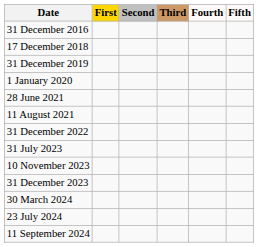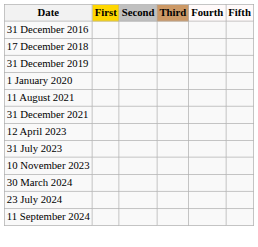 <table class="wikitable">
 <tr>
 <th>Date</th>
 <th style="background-color:gold;">First</th>
 <th style="background-color:silver;">Second</th>
 <th style="background-color:#c96;">Third</th>
 <th style="background-color:snow;">Fourth</th>
 <th style="background-color:snow;">Fifth</th>
 </tr>
 <tr>
 <td>31 December 2016</td>
 <td></td>
 <td></td>
 <td></td>
 <td></td>
 <td></td>
 </tr>
 <tr>
 <td>17 December 2018</td>
 <td></td>
 <td></td>
 <td></td>
 <td></td>
 <td></td>
 </tr>
 <tr>
 <td>31 December 2019</td>
 <td></td>
 <td></td>
 <td></td>
 <td></td>
 <td></td>
 </tr>
 <tr>
 <td>1 January 2020</td>
 <td></td>
 <td></td>
 <td></td>
 <td></td>
 <td></td>
 </tr>
 <tr>
-<td>28 June 2021</td>
-<td></td>
-<td></td>
-<td></td>
-<td></td>
-<td></td>
-</tr>
-<tr>
 <td>11 August 2021</td>
 <td></td>
 <td></td>
 <td></td>
 <td></td>
 <td></td>
 </tr>
 <tr>
-<td>31 December 2022</td>
+<td>31 December 2021</td>
+<td></td>
+<td></td>
+<td></td>
+<td></td>
+<td></td>
+</tr>
+<tr>
+<td>12 April 2023</td>
 <td></td>
 <td></td>
 <td></td>
 <td></td>
 <td></td>
 </tr>
 <tr>
 <td>31 July 2023</td>
 <td></td>
 <td></td>
 <td></td>
 <td></td>
 <td></td>
 </tr>
 <tr>
 <td>10 November 2023</td>
-<td></td>
-<td></td>
-<td></td>
-<td></td>
-<td></td>
-</tr>
-<tr>
-<td>31 December 2023</td>
 <td></td>
 <td></td>
 <td></td>
 <td></td>
 <td></td>
 </tr>
 <tr>
 <td>30 March 2024</td>
 <td></td>
 <td></td>
 <td></td>
 <td></td>
 <td></td>
 </tr>
 <tr>
 <td>23 July 2024</td>
 <td></td>
 <td></td>
 <td></td>
 <td></td>
 <td></td>
 </tr>
 <tr>
 <td>11 September 2024</td>
 <td></td>
 <td></td>
 <td></td>
 <td></td>
 <td></td>
 </tr>
 </table>
